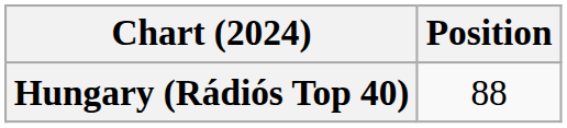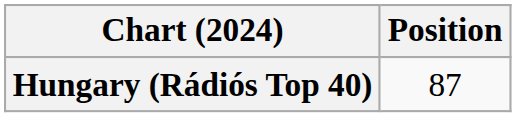 <table class="wikitable plainrowheaders" style="text-align:center">
 <tr>
 <th scope="col">Chart (2024)</th>
 <th scope="col">Position</th>
 </tr>
 <tr>
 <th scope="row">Hungary (Rádiós Top 40)</th>
-<td style="text-align:center;">88</td>
+<td style="text-align:center;">87</td>
 </tr>
 </table>
